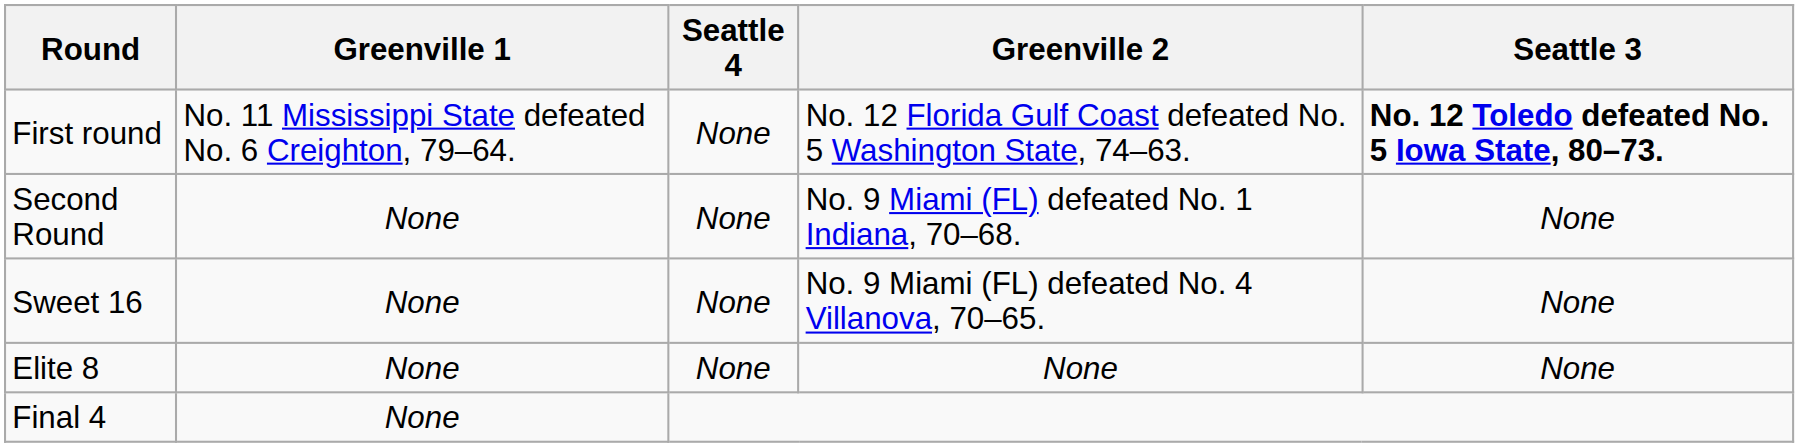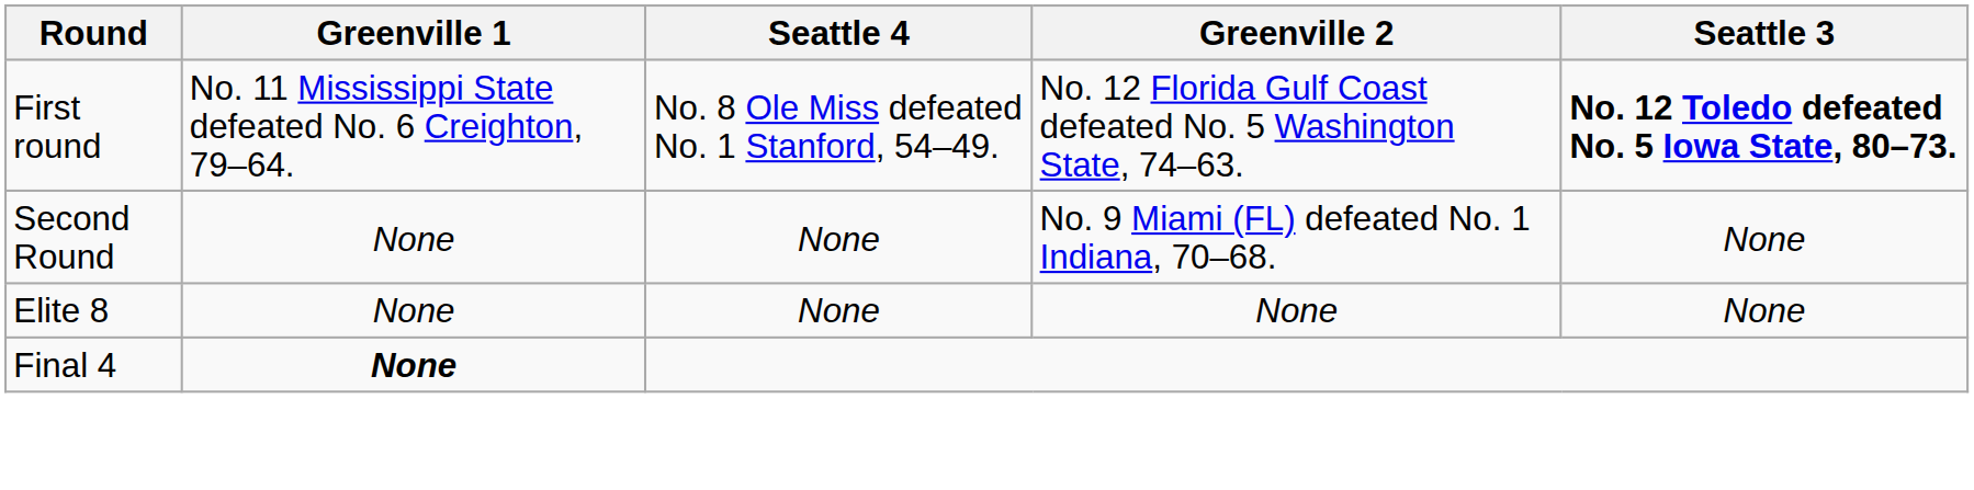 <table class="wikitable" style="text-align:left; font-size: 95%;">
 <tr>
 <th>Round</th>
 <th>Greenville 1</th>
 <th>Seattle 4</th>
 <th>Greenville 2</th>
 <th>Seattle 3</th>
 </tr>
 <tr>
 <td>First round</td>
 <td>No. 11 <a href='#'>Mississippi State</a> defeated No. 6 <a href='#'>Creighton</a>, 79–64.</td>
-<td align=center><em>None</em></td>
+<td>No. 8 <a href='#'>Ole Miss</a> defeated No. 1 <a href='#'>Stanford</a>, 54–49.</td>
 <td>No. 12 <a href='#'>Florida Gulf Coast</a> defeated No. 5 <a href='#'>Washington State</a>, 74–63.</td>
 <td><strong>No. 12 <a href='#'>Toledo</a> defeated No. 5 <a href='#'>Iowa State</a>, 80–73.</strong></td>
 </tr>
 <tr>
 <td>Second Round</td>
 <td align=center><em>None</em></td>
 <td align=center><em>None</em></td>
 <td>No. 9 <a href='#'>Miami (FL)</a> defeated No. 1 <a href='#'>Indiana</a>, 70–68.</td>
 <td align=center><em>None</em></td>
 </tr>
 <tr>
-<td>Sweet 16</td>
-<td align=center><em>None</em></td>
-<td align=center><em>None</em></td>
-<td>No. 9 Miami (FL) defeated No. 4 <a href='#'>Villanova</a>, 70–65.</td>
-<td align=center><em>None</em></td>
-</tr>
-<tr>
 <td>Elite 8</td>
 <td align=center><em>None</em></td>
 <td align=center><em>None</em></td>
 <td align=center><em>None</em></td>
 <td align=center><em>None</em></td>
 </tr>
 <tr>
 <td>Final 4</td>
-<td align=center><em>None</em></td>
+<td align=center><strong><em>None</em></strong></td>
 </tr>
 </table>
